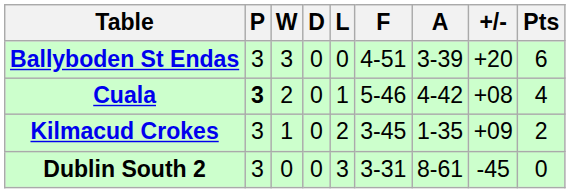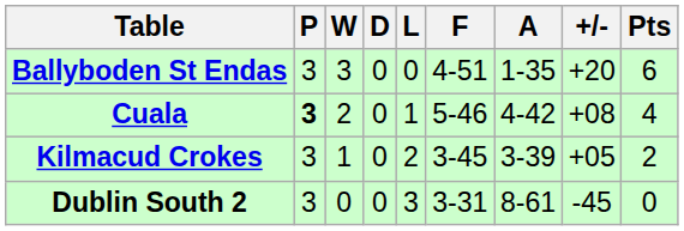 <table class="wikitable">
 <tr>
 <th>Table</th>
 <th>P</th>
 <th>W</th>
 <th>D</th>
 <th>L</th>
 <th>F</th>
 <th>A</th>
 <th>+/-</th>
 <th>Pts</th>
 </tr>
 <tr align="Center" style="background:#ccffcc;">
 <td><strong><a href='#'>Ballyboden St Endas</a></strong></td>
 <td>3</td>
 <td>3</td>
 <td>0</td>
 <td>0</td>
 <td>4-51</td>
-<td>3-39</td>
+<td>1-35</td>
 <td>+20</td>
 <td>6</td>
 </tr>
 <tr align="Center" style="background:#ccffcc;">
 <td><strong><a href='#'>Cuala</a></strong></td>
 <td><strong>3</strong></td>
 <td>2</td>
 <td>0</td>
 <td>1</td>
 <td>5-46</td>
 <td>4-42</td>
 <td>+08</td>
 <td>4</td>
 </tr>
 <tr align="Center" style="background:#ccffcc;">
 <td><strong><a href='#'>Kilmacud Crokes</a></strong></td>
 <td>3</td>
 <td>1</td>
 <td>0</td>
 <td>2</td>
 <td>3-45</td>
-<td>1-35</td>
-<td>+09</td>
+<td>3-39</td>
+<td>+05</td>
 <td>2</td>
 </tr>
 <tr align="Center" style="background:#ccffcc;">
 <td><strong>Dublin South 2</strong></td>
 <td>3</td>
 <td>0</td>
 <td>0</td>
 <td>3</td>
 <td>3-31</td>
 <td>8-61</td>
 <td>-45</td>
 <td>0</td>
 </tr>
 </table>
